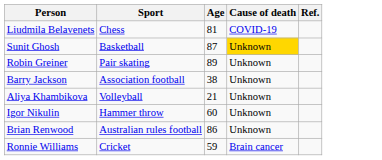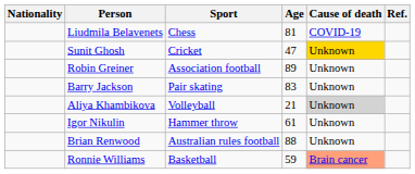 <table class="wikitable source">
 <tr>
+<th>Nationality</th>
 <th>Person</th>
 <th>Sport</th>
 <th>Age</th>
 <th>Cause of death</th>
 <th>Ref.</th>
 </tr>
 <tr>
+<td></td>
 <td><a href='#'>Liudmila Belavenets</a></td>
 <td><a href='#'>Chess</a></td>
 <td>81</td>
 <td><a href='#'>COVID-19</a></td>
 <td></td>
 </tr>
 <tr>
+<td></td>
 <td><a href='#'>Sunit Ghosh</a></td>
-<td><a href='#'>Basketball</a></td>
-<td>87</td>
+<td><a href='#'>Cricket</a></td>
+<td>47</td>
 <td style="background: gold;">Unknown</td>
 <td></td>
 </tr>
 <tr>
+<td></td>
 <td><a href='#'>Robin Greiner</a></td>
-<td><a href='#'>Pair skating</a></td>
+<td><a href='#'>Association football</a></td>
 <td>89</td>
 <td>Unknown</td>
 <td></td>
 </tr>
 <tr>
+<td></td>
 <td><a href='#'>Barry Jackson</a></td>
-<td><a href='#'>Association football</a></td>
-<td>38</td>
+<td><a href='#'>Pair skating</a></td>
+<td>83</td>
 <td>Unknown</td>
 <td></td>
 </tr>
 <tr>
+<td></td>
 <td><a href='#'>Aliya Khambikova</a></td>
 <td><a href='#'>Volleyball</a></td>
 <td>21</td>
+<td style="background: lightgrey;">Unknown</td>
+<td></td>
+</tr>
+<tr>
+<td></td>
+<td><a href='#'>Igor Nikulin</a></td>
+<td><a href='#'>Hammer throw</a></td>
+<td>61</td>
 <td>Unknown</td>
 <td></td>
 </tr>
 <tr>
-<td><a href='#'>Igor Nikulin</a></td>
-<td><a href='#'>Hammer throw</a></td>
-<td>60</td>
+<td></td>
+<td><a href='#'>Brian Renwood</a></td>
+<td><a href='#'>Australian rules football</a></td>
+<td>88</td>
 <td>Unknown</td>
 <td></td>
 </tr>
 <tr>
-<td><a href='#'>Brian Renwood</a></td>
-<td><a href='#'>Australian rules football</a></td>
-<td>86</td>
-<td>Unknown</td>
 <td></td>
-</tr>
-<tr>
 <td><a href='#'>Ronnie Williams</a></td>
-<td><a href='#'>Cricket</a></td>
+<td><a href='#'>Basketball</a></td>
 <td>59</td>
-<td><a href='#'>Brain cancer</a></td>
+<td style="background: lightsalmon;"><a href='#'>Brain cancer</a></td>
 <td></td>
 </tr>
 </table>
